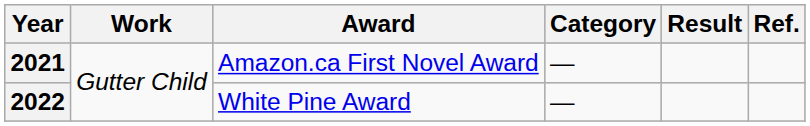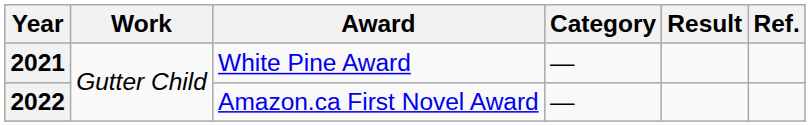 <table class="wikitable sortable">
 <tr>
 <th>Year</th>
 <th>Work</th>
 <th>Award</th>
 <th>Category</th>
 <th>Result</th>
 <th>Ref.</th>
 </tr>
 <tr>
 <th>2021</th>
 <td rowspan="2"><em>Gutter Child</em></td>
-<td><a href='#'>Amazon.ca First Novel Award</a></td>
+<td><a href='#'>White Pine Award</a></td>
 <td>—</td>
 <td></td>
 <td></td>
 </tr>
 <tr>
 <th>2022</th>
-<td><a href='#'>White Pine Award</a></td>
+<td><a href='#'>Amazon.ca First Novel Award</a></td>
 <td>—</td>
 <td></td>
 <td></td>
 </tr>
 </table>
